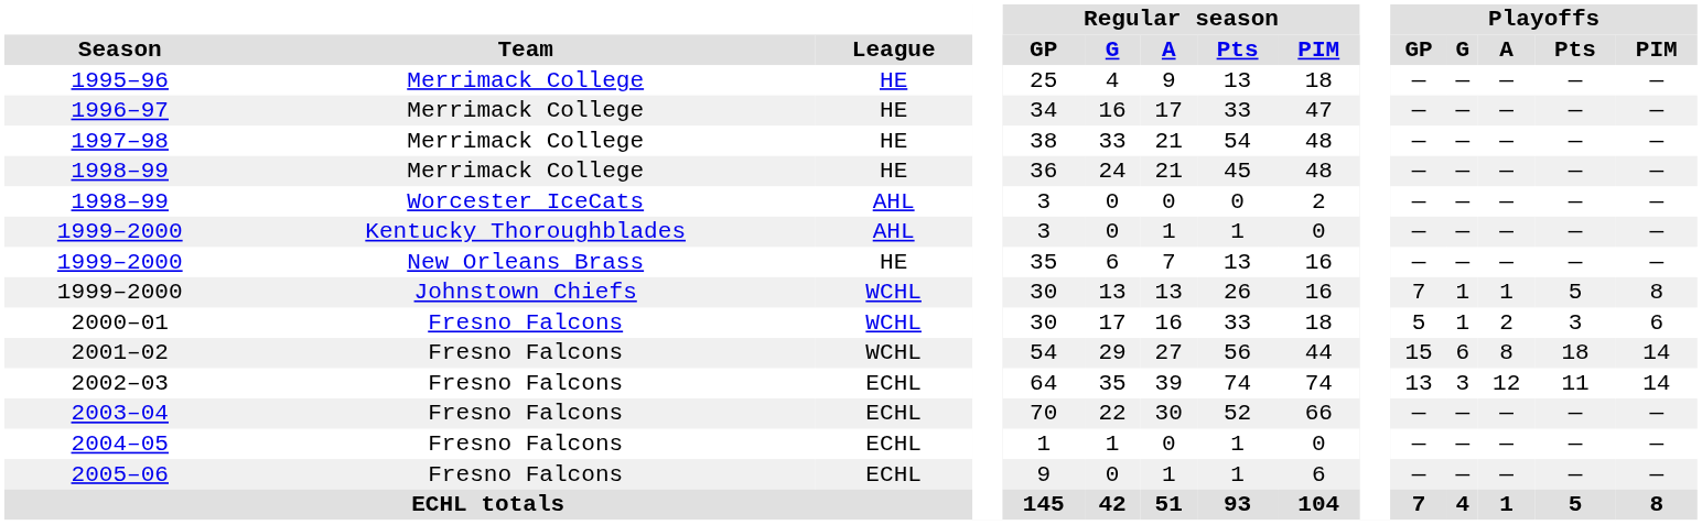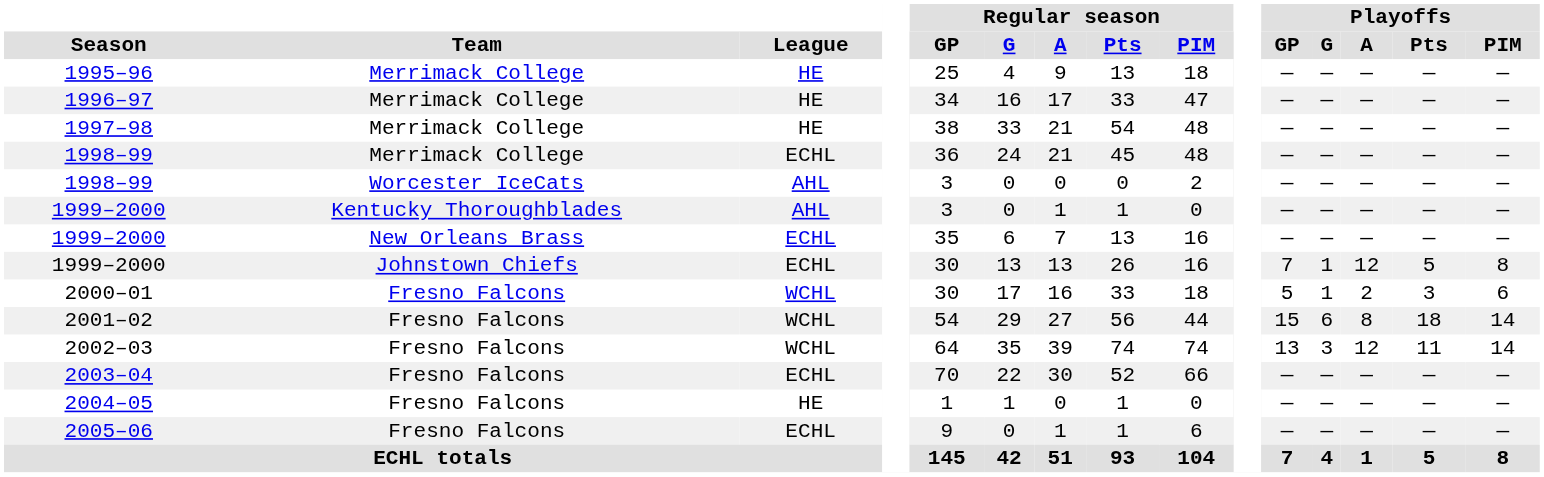 <table border="0" cellpadding="1" cellspacing="0" style="text-align:center; width:75%;">
 <tr bgcolor="#e0e0e0">
 <th colspan="3"  bgcolor="#ffffff"> </th>
 <th rowspan="99" bgcolor="#ffffff"> </th>
 <th colspan="5">Regular season</th>
 <th rowspan="99" bgcolor="#ffffff"> </th>
 <th colspan="5">Playoffs</th>
 </tr>
 <tr bgcolor="#e0e0e0">
 <th>Season</th>
 <th>Team</th>
 <th>League</th>
 <th>GP</th>
 <th><a href='#'>G</a></th>
 <th><a href='#'>A</a></th>
 <th><a href='#'>Pts</a></th>
 <th><a href='#'>PIM</a></th>
 <th>GP</th>
 <th>G</th>
 <th>A</th>
 <th>Pts</th>
 <th>PIM</th>
 </tr>
 <tr>
 <td><a href='#'>1995–96</a></td>
 <td><a href='#'>Merrimack College</a></td>
 <td><a href='#'>HE</a></td>
 <td>25</td>
 <td>4</td>
 <td>9</td>
 <td>13</td>
 <td>18</td>
 <td>—</td>
 <td>—</td>
 <td>—</td>
 <td>—</td>
 <td>—</td>
 </tr>
 <tr bgcolor="#f0f0f0">
 <td><a href='#'>1996–97</a></td>
 <td>Merrimack College</td>
 <td>HE</td>
 <td>34</td>
 <td>16</td>
 <td>17</td>
 <td>33</td>
 <td>47</td>
 <td>—</td>
 <td>—</td>
 <td>—</td>
 <td>—</td>
 <td>—</td>
 </tr>
 <tr>
 <td><a href='#'>1997–98</a></td>
 <td>Merrimack College</td>
 <td>HE</td>
 <td>38</td>
 <td>33</td>
 <td>21</td>
 <td>54</td>
 <td>48</td>
 <td>—</td>
 <td>—</td>
 <td>—</td>
 <td>—</td>
 <td>—</td>
 </tr>
 <tr bgcolor="#f0f0f0">
 <td><a href='#'>1998–99</a></td>
 <td>Merrimack College</td>
-<td>HE</td>
+<td>ECHL</td>
 <td>36</td>
 <td>24</td>
 <td>21</td>
 <td>45</td>
 <td>48</td>
 <td>—</td>
 <td>—</td>
 <td>—</td>
 <td>—</td>
 <td>—</td>
 </tr>
 <tr>
 <td><a href='#'>1998–99</a></td>
 <td><a href='#'>Worcester IceCats</a></td>
 <td><a href='#'>AHL</a></td>
 <td>3</td>
 <td>0</td>
 <td>0</td>
 <td>0</td>
 <td>2</td>
 <td>—</td>
 <td>—</td>
 <td>—</td>
 <td>—</td>
 <td>—</td>
 </tr>
 <tr bgcolor="#f0f0f0">
 <td><a href='#'>1999–2000</a></td>
 <td><a href='#'>Kentucky Thoroughblades</a></td>
 <td><a href='#'>AHL</a></td>
 <td>3</td>
 <td>0</td>
 <td>1</td>
 <td>1</td>
 <td>0</td>
 <td>—</td>
 <td>—</td>
 <td>—</td>
 <td>—</td>
 <td>—</td>
 </tr>
 <tr>
 <td><a href='#'>1999–2000</a></td>
 <td><a href='#'>New Orleans Brass</a></td>
-<td>HE</td>
+<td><a href='#'>ECHL</a></td>
 <td>35</td>
 <td>6</td>
 <td>7</td>
 <td>13</td>
 <td>16</td>
 <td>—</td>
 <td>—</td>
 <td>—</td>
 <td>—</td>
 <td>—</td>
 </tr>
 <tr bgcolor="#f0f0f0">
 <td>1999–2000</td>
 <td><a href='#'>Johnstown Chiefs</a></td>
-<td><a href='#'>WCHL</a></td>
+<td>ECHL</td>
 <td>30</td>
 <td>13</td>
 <td>13</td>
 <td>26</td>
 <td>16</td>
 <td>7</td>
 <td>1</td>
-<td>1</td>
+<td>12</td>
 <td>5</td>
 <td>8</td>
 </tr>
 <tr>
 <td>2000–01</td>
 <td><a href='#'>Fresno Falcons</a></td>
 <td><a href='#'>WCHL</a></td>
 <td>30</td>
 <td>17</td>
 <td>16</td>
 <td>33</td>
 <td>18</td>
 <td>5</td>
 <td>1</td>
 <td>2</td>
 <td>3</td>
 <td>6</td>
 </tr>
 <tr bgcolor="#f0f0f0">
 <td>2001–02</td>
 <td>Fresno Falcons</td>
 <td>WCHL</td>
 <td>54</td>
 <td>29</td>
 <td>27</td>
 <td>56</td>
 <td>44</td>
 <td>15</td>
 <td>6</td>
 <td>8</td>
 <td>18</td>
 <td>14</td>
 </tr>
 <tr>
 <td>2002–03</td>
 <td>Fresno Falcons</td>
-<td>ECHL</td>
+<td>WCHL</td>
 <td>64</td>
 <td>35</td>
 <td>39</td>
 <td>74</td>
 <td>74</td>
 <td>13</td>
 <td>3</td>
 <td>12</td>
 <td>11</td>
 <td>14</td>
 </tr>
 <tr bgcolor="#f0f0f0">
 <td><a href='#'>2003–04</a></td>
 <td>Fresno Falcons</td>
 <td>ECHL</td>
 <td>70</td>
 <td>22</td>
 <td>30</td>
 <td>52</td>
 <td>66</td>
 <td>—</td>
 <td>—</td>
 <td>—</td>
 <td>—</td>
 <td>—</td>
 </tr>
 <tr>
 <td><a href='#'>2004–05</a></td>
 <td>Fresno Falcons</td>
-<td>ECHL</td>
+<td>HE</td>
 <td>1</td>
 <td>1</td>
 <td>0</td>
 <td>1</td>
 <td>0</td>
 <td>—</td>
 <td>—</td>
 <td>—</td>
 <td>—</td>
 <td>—</td>
 </tr>
 <tr bgcolor="#f0f0f0">
 <td><a href='#'>2005–06</a></td>
 <td>Fresno Falcons</td>
 <td>ECHL</td>
 <td>9</td>
 <td>0</td>
 <td>1</td>
 <td>1</td>
 <td>6</td>
 <td>—</td>
 <td>—</td>
 <td>—</td>
 <td>—</td>
 <td>—</td>
 </tr>
 <tr>
 </tr>
 <tr bgcolor="#e0e0e0">
 <th colspan="3">ECHL totals</th>
 <th>145</th>
 <th>42</th>
 <th>51</th>
 <th>93</th>
 <th>104</th>
 <th>7</th>
 <th>4</th>
 <th>1</th>
 <th>5</th>
 <th>8</th>
 </tr>
 </table>
